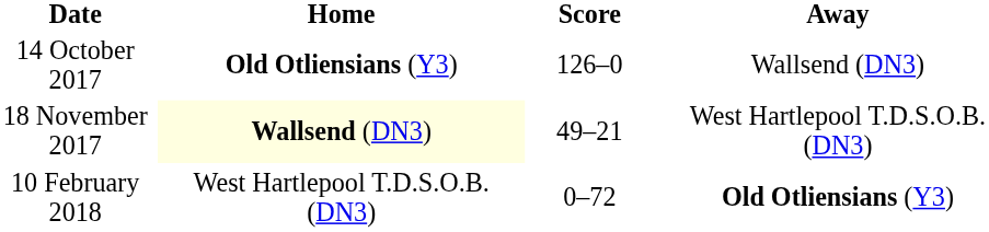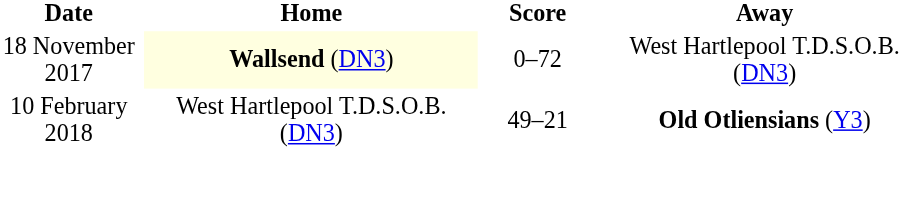 <table style="text-align: center">
 <tr>
 <th width=100 align=centre>Date</th>
 <th width=250 align=centre>Home</th>
 <th width=80 align=centre>Score</th>
 <th width=250 align=centre>Away</th>
 </tr>
 <tr>
-<td>14 October 2017</td>
-<td><strong>Old Otliensians</strong> (<a href='#'>Y3</a>)</td>
-<td>126–0</td>
-<td>Wallsend (<a href='#'>DN3</a>)</td>
-</tr>
-<tr>
 <td>18 November 2017</td>
 <td style="background: lightyellow;"><strong>Wallsend</strong> (<a href='#'>DN3</a>)</td>
-<td>49–21</td>
+<td>0–72</td>
 <td>West Hartlepool T.D.S.O.B. (<a href='#'>DN3</a>)</td>
 </tr>
 <tr>
 <td>10 February 2018</td>
 <td>West Hartlepool T.D.S.O.B. (<a href='#'>DN3</a>)</td>
-<td>0–72</td>
+<td>49–21</td>
 <td><strong>Old Otliensians</strong> (<a href='#'>Y3</a>)</td>
 </tr>
 </table>
